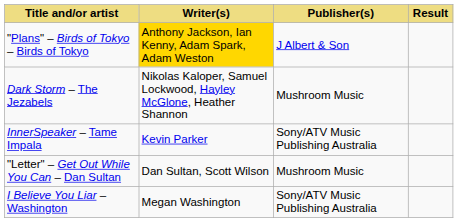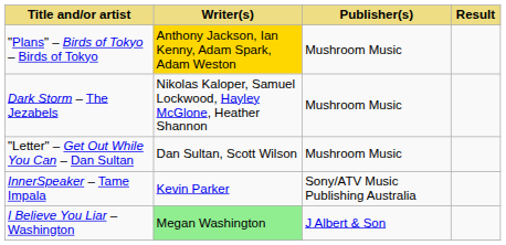 <table class="wikitable" width=100%>
 <tr>
 <th style="width:30%;background:#EEDD82;">Title and/or artist</th>
 <th style="width:30%;background:#EEDD82;">Writer(s)</th>
 <th style="width:30%;background:#EEDD82;">Publisher(s)</th>
 <th style="width:10%;background:#EEDD82;">Result</th>
 </tr>
 <tr>
 <td>"<a href='#'>Plans</a>" – <em><a href='#'>Birds of Tokyo</a></em> – <a href='#'>Birds of Tokyo</a></td>
 <td style="background: gold;">Anthony Jackson, Ian Kenny, Adam Spark, Adam Weston</td>
-<td><a href='#'>J Albert & Son</a></td>
+<td>Mushroom Music</td>
 <td></td>
 </tr>
 <tr>
 <td><em><a href='#'>Dark Storm</a></em> – <a href='#'>The Jezabels</a></td>
 <td>Nikolas Kaloper, Samuel Lockwood, <a href='#'>Hayley McGlone</a>, Heather Shannon</td>
+<td>Mushroom Music</td>
+<td></td>
+</tr>
+<tr>
+<td>"Letter" – <em><a href='#'>Get Out While You Can</a></em> – <a href='#'>Dan Sultan</a></td>
+<td>Dan Sultan, Scott Wilson</td>
 <td>Mushroom Music</td>
 <td></td>
 </tr>
 <tr>
 <td><em><a href='#'>InnerSpeaker</a></em> – <a href='#'>Tame Impala</a></td>
 <td><a href='#'>Kevin Parker</a></td>
 <td>Sony/ATV Music Publishing Australia</td>
 <td></td>
 </tr>
 <tr>
-<td>"Letter" – <em><a href='#'>Get Out While You Can</a></em> – <a href='#'>Dan Sultan</a></td>
-<td>Dan Sultan, Scott Wilson</td>
-<td>Mushroom Music</td>
-<td></td>
-</tr>
-<tr>
 <td><em><a href='#'>I Believe You Liar</a></em> – <a href='#'>Washington</a></td>
-<td>Megan Washington</td>
-<td>Sony/ATV Music Publishing Australia</td>
+<td style="background: lightgreen;">Megan Washington</td>
+<td><a href='#'>J Albert & Son</a></td>
 <td></td>
 </tr>
 </table>
